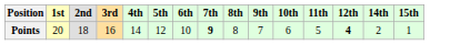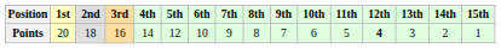 <table class="wikitable" style="font-size:85%; text-align:center">
 <tr>
 <th>Position</th>
 <td style="background:#ffffbf;"> <strong>1st</strong> </td>
 <td style="background:#dfdfdf;"> <strong>2nd</strong> </td>
 <td style="background:#ffdf9f;"> <strong>3rd</strong> </td>
 <td style="background:#dfffdf;"> <strong>4th</strong> </td>
 <td style="background:#dfffdf;"> <strong>5th</strong> </td>
 <td style="background:#dfffdf;"> <strong>6th</strong> </td>
 <td style="background:#dfffdf;"> <strong>7th</strong> </td>
 <td style="background:#dfffdf;"> <strong>8th</strong> </td>
 <td style="background:#dfffdf;"> <strong>9th</strong> </td>
 <td style="background:#dfffdf;"> <strong>10th</strong> </td>
 <td style="background:#dfffdf;"> <strong>11th</strong> </td>
 <td style="background:#dfffdf;"> <strong>12th</strong> </td>
+<td style="background:#dfffdf;"> <strong>13th</strong> </td>
 <td style="background:#dfffdf;"> <strong>14th</strong> </td>
 <td style="background:#dfffdf;"> <strong>15th</strong> </td>
 </tr>
 <tr>
 <th>Points</th>
 <td style="background:#ffffbf;">20</td>
 <td style="background:#dfdfdf;">18</td>
 <td style="background:#ffdf9f;">16</td>
 <td style="background:#dfffdf;">14</td>
 <td style="background:#dfffdf;">12</td>
 <td style="background:#dfffdf;">10</td>
-<td style="background:#dfffdf;"><strong>9</strong></td>
+<td style="background:#dfffdf;">9</td>
 <td style="background:#dfffdf;">8</td>
 <td style="background:#dfffdf;">7</td>
 <td style="background:#dfffdf;">6</td>
 <td style="background:#dfffdf;">5</td>
 <td style="background:#dfffdf;"><strong>4</strong></td>
+<td style="background:#dfffdf;">3</td>
 <td style="background:#dfffdf;">2</td>
 <td style="background:#dfffdf;">1</td>
 </tr>
 </table>
